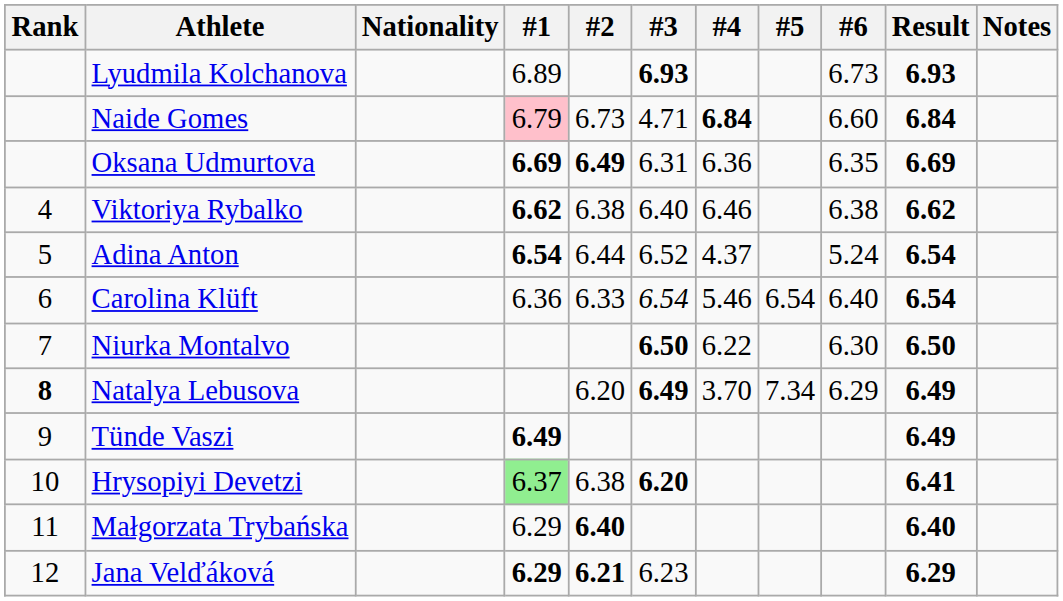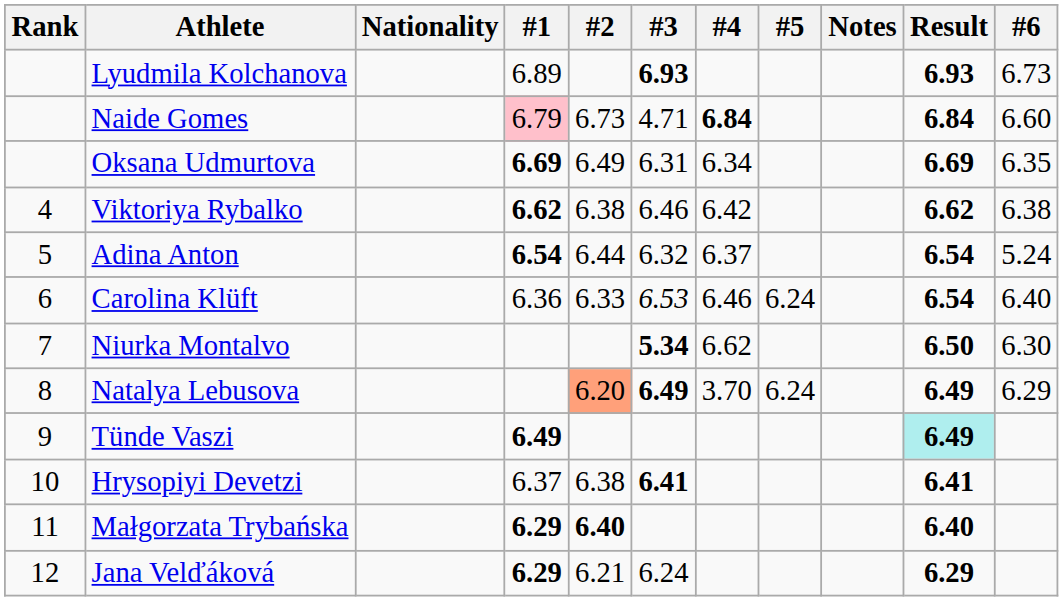 <table class="wikitable sortable" style="text-align:center">
 <tr>
 <th>Rank</th>
 <th>Athlete</th>
 <th>Nationality</th>
 <th>#1</th>
 <th>#2</th>
 <th>#3</th>
 <th>#4</th>
 <th>#5</th>
+<th>Notes</th>
+<th>Result</th>
 <th>#6</th>
-<th>Result</th>
-<th>Notes</th>
 </tr>
 <tr>
 <td></td>
 <td align=left><a href='#'>Lyudmila Kolchanova</a></td>
 <td align=left></td>
 <td>6.89</td>
 <td></td>
 <td><strong>6.93</strong></td>
 <td></td>
 <td></td>
+<td></td>
+<td><strong>6.93</strong></td>
 <td>6.73</td>
-<td><strong>6.93</strong></td>
-<td></td>
 </tr>
 <tr>
 <td></td>
 <td align=left><a href='#'>Naide Gomes</a></td>
 <td align=left></td>
 <td style="background: pink;">6.79</td>
 <td>6.73</td>
 <td>4.71</td>
 <td><strong>6.84</strong></td>
 <td></td>
+<td></td>
+<td><strong>6.84</strong></td>
 <td>6.60</td>
-<td><strong>6.84</strong></td>
-<td></td>
 </tr>
 <tr>
 <td></td>
 <td align=left><a href='#'>Oksana Udmurtova</a></td>
 <td align=left></td>
 <td><strong>6.69</strong></td>
-<td><strong>6.49</strong></td>
+<td>6.49</td>
 <td>6.31</td>
-<td>6.36</td>
+<td>6.34</td>
 <td></td>
+<td></td>
+<td><strong>6.69</strong></td>
 <td>6.35</td>
-<td><strong>6.69</strong></td>
-<td></td>
 </tr>
 <tr>
 <td>4</td>
 <td align=left><a href='#'>Viktoriya Rybalko</a></td>
 <td align=left></td>
 <td><strong>6.62</strong></td>
 <td>6.38</td>
-<td>6.40</td>
 <td>6.46</td>
+<td>6.42</td>
 <td></td>
+<td></td>
+<td><strong>6.62</strong></td>
 <td>6.38</td>
-<td><strong>6.62</strong></td>
-<td></td>
 </tr>
 <tr>
 <td>5</td>
 <td align=left><a href='#'>Adina Anton</a></td>
 <td align=left></td>
 <td><strong>6.54</strong></td>
 <td>6.44</td>
-<td>6.52</td>
-<td>4.37</td>
+<td>6.32</td>
+<td>6.37</td>
 <td></td>
+<td></td>
+<td><strong>6.54</strong></td>
 <td>5.24</td>
-<td><strong>6.54</strong></td>
-<td></td>
 </tr>
 <tr>
 <td>6</td>
 <td align=left><a href='#'>Carolina Klüft</a></td>
 <td align=left></td>
 <td>6.36</td>
 <td>6.33</td>
-<td><em>6.54</em></td>
-<td>5.46</td>
-<td>6.54</td>
+<td><em>6.53</em></td>
+<td>6.46</td>
+<td>6.24</td>
+<td></td>
+<td><strong>6.54</strong></td>
 <td>6.40</td>
-<td><strong>6.54</strong></td>
-<td></td>
 </tr>
 <tr>
 <td>7</td>
 <td align=left><a href='#'>Niurka Montalvo</a></td>
 <td align=left></td>
 <td></td>
 <td></td>
+<td><strong>5.34</strong></td>
+<td>6.62</td>
+<td></td>
+<td></td>
 <td><strong>6.50</strong></td>
-<td>6.22</td>
-<td></td>
 <td>6.30</td>
-<td><strong>6.50</strong></td>
-<td></td>
 </tr>
 <tr>
-<td><strong>8</strong></td>
+<td>8</td>
 <td align=left><a href='#'>Natalya Lebusova</a></td>
 <td align=left></td>
 <td></td>
-<td>6.20</td>
+<td style="background: lightsalmon;">6.20</td>
 <td><strong>6.49</strong></td>
 <td>3.70</td>
-<td>7.34</td>
+<td>6.24</td>
+<td></td>
+<td><strong>6.49</strong></td>
 <td>6.29</td>
-<td><strong>6.49</strong></td>
-<td></td>
 </tr>
 <tr>
 <td>9</td>
 <td align=left><a href='#'>Tünde Vaszi</a></td>
 <td align=left></td>
 <td><strong>6.49</strong></td>
 <td></td>
 <td></td>
 <td></td>
 <td></td>
 <td></td>
-<td><strong>6.49</strong></td>
+<td style="background: paleturquoise;"><strong>6.49</strong></td>
 <td></td>
 </tr>
 <tr>
 <td>10</td>
 <td align=left><a href='#'>Hrysopiyi Devetzi</a></td>
 <td align=left></td>
-<td style="background: lightgreen;">6.37</td>
+<td>6.37</td>
 <td>6.38</td>
-<td><strong>6.20</strong></td>
+<td><strong>6.41</strong></td>
 <td></td>
 <td></td>
 <td></td>
 <td><strong>6.41</strong></td>
 <td></td>
 </tr>
 <tr>
 <td>11</td>
 <td align=left><a href='#'>Małgorzata Trybańska</a></td>
 <td align=left></td>
-<td>6.29</td>
+<td><strong>6.29</strong></td>
 <td><strong>6.40</strong></td>
 <td></td>
 <td></td>
 <td></td>
 <td></td>
 <td><strong>6.40</strong></td>
 <td></td>
 </tr>
 <tr>
 <td>12</td>
 <td align=left><a href='#'>Jana Velďáková</a></td>
 <td align=left></td>
 <td><strong>6.29</strong></td>
-<td><strong>6.21</strong></td>
-<td>6.23</td>
+<td>6.21</td>
+<td>6.24</td>
 <td></td>
 <td></td>
 <td></td>
 <td><strong>6.29</strong></td>
 <td></td>
 </tr>
 </table>
